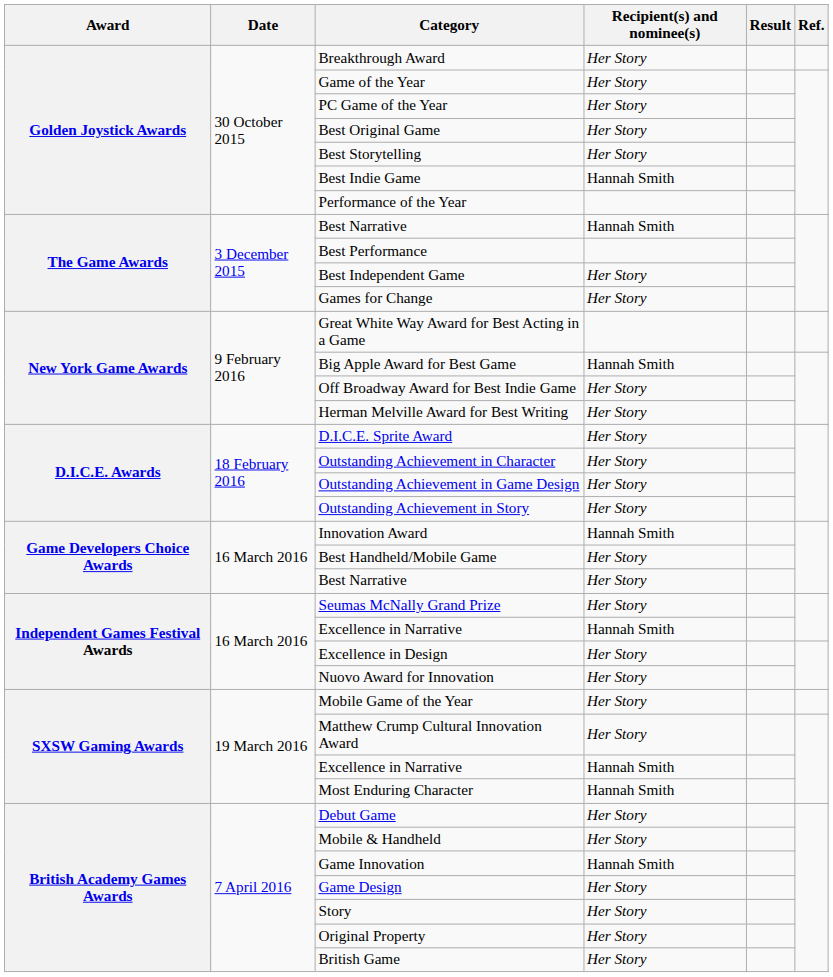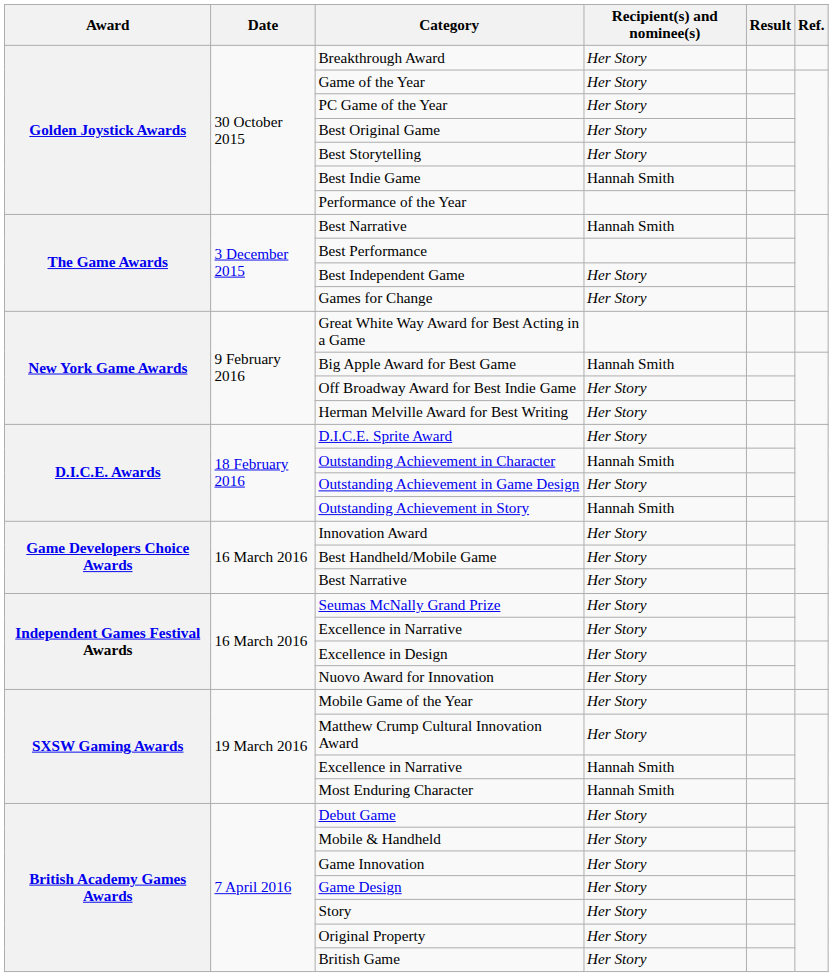 <table class="wikitable plainrowheaders sortable collapsible">
 <tr>
 <th scope="col">Award</th>
 <th scope="col">Date</th>
 <th scope="col">Category</th>
 <th scope="col">Recipient(s) and nominee(s)</th>
 <th scope="col">Result</th>
 <th scope="col" class="unsortable">Ref.</th>
 </tr>
 <tr>
 <th rowspan="7" scope="row"><a href='#'>Golden Joystick Awards</a></th>
 <td rowspan="7">30 October 2015</td>
 <td>Breakthrough Award</td>
 <td><em>Her Story</em></td>
 <td></td>
 <td style="text-align:center;"></td>
 </tr>
 <tr>
 <td>Game of the Year</td>
 <td><em>Her Story</em></td>
 <td></td>
 <td style="text-align:center;" rowspan="6"></td>
 </tr>
 <tr>
 <td>PC Game of the Year</td>
 <td><em>Her Story</em></td>
 <td></td>
 </tr>
 <tr>
 <td>Best Original Game</td>
 <td><em>Her Story</em></td>
 <td></td>
 </tr>
 <tr>
 <td>Best Storytelling</td>
 <td><em>Her Story</em></td>
 <td></td>
 </tr>
 <tr>
 <td>Best Indie Game</td>
 <td>Hannah Smith</td>
 <td></td>
 </tr>
 <tr>
 <td>Performance of the Year</td>
 <td></td>
 <td></td>
 </tr>
 <tr>
 <th scope="row" rowspan="4"><a href='#'>The Game Awards</a></th>
 <td rowspan="4"><a href='#'>3 December 2015</a></td>
 <td>Best Narrative</td>
 <td>Hannah Smith</td>
 <td></td>
 <td style="text-align:center;" rowspan="4"></td>
 </tr>
 <tr>
 <td>Best Performance</td>
 <td></td>
 <td></td>
 </tr>
 <tr>
 <td>Best Independent Game</td>
 <td><em>Her Story</em></td>
 <td></td>
 </tr>
 <tr>
 <td>Games for Change</td>
 <td><em>Her Story</em></td>
 <td></td>
 </tr>
 <tr>
 <th scope="row" rowspan="4"><a href='#'>New York Game Awards</a></th>
 <td rowspan="4">9 February 2016</td>
 <td>Great White Way Award for Best Acting in a Game</td>
 <td></td>
 <td></td>
 <td style="text-align:center;"></td>
 </tr>
 <tr>
 <td>Big Apple Award for Best Game</td>
 <td>Hannah Smith</td>
 <td></td>
 <td style="text-align:center;" rowspan="3"></td>
 </tr>
 <tr>
 <td>Off Broadway Award for Best Indie Game</td>
 <td><em>Her Story</em></td>
 <td></td>
 </tr>
 <tr>
 <td>Herman Melville Award for Best Writing</td>
 <td><em>Her Story</em></td>
 <td></td>
 </tr>
 <tr>
 <th scope="row" rowspan="4"><a href='#'>D.I.C.E. Awards</a></th>
 <td rowspan="4"><a href='#'>18 February 2016</a></td>
 <td><a href='#'>D.I.C.E. Sprite Award</a></td>
 <td><em>Her Story</em></td>
 <td></td>
 <td style="text-align:center;" rowspan="4"></td>
 </tr>
 <tr>
 <td><a href='#'>Outstanding Achievement in Character</a></td>
-<td><em>Her Story</em></td>
+<td>Hannah Smith</td>
 <td></td>
 </tr>
 <tr>
 <td><a href='#'>Outstanding Achievement in Game Design</a></td>
 <td><em>Her Story</em></td>
 <td></td>
 </tr>
 <tr>
 <td><a href='#'>Outstanding Achievement in Story</a></td>
-<td><em>Her Story</em></td>
+<td>Hannah Smith</td>
 <td></td>
 </tr>
 <tr>
 <th scope="row" rowspan="3"><a href='#'>Game Developers Choice Awards</a></th>
 <td rowspan="3">16 March 2016</td>
 <td>Innovation Award</td>
-<td>Hannah Smith</td>
+<td><em>Her Story</em></td>
 <td></td>
 <td style="text-align:center;" rowspan="3"></td>
 </tr>
 <tr>
 <td>Best Handheld/Mobile Game</td>
 <td><em>Her Story</em></td>
 <td></td>
 </tr>
 <tr>
 <td>Best Narrative</td>
 <td><em>Her Story</em></td>
 <td></td>
 </tr>
 <tr>
 <th scope="row" rowspan="4"><a href='#'>Independent Games Festival</a> Awards</th>
 <td rowspan="4">16 March 2016</td>
 <td><a href='#'>Seumas McNally Grand Prize</a></td>
 <td><em>Her Story</em></td>
 <td></td>
 <td style="text-align:center;" rowspan="2"></td>
 </tr>
 <tr>
 <td>Excellence in Narrative</td>
-<td>Hannah Smith</td>
+<td><em>Her Story</em></td>
 <td></td>
 </tr>
 <tr>
 <td>Excellence in Design</td>
 <td><em>Her Story</em></td>
 <td></td>
 <td style="text-align:center;" rowspan="2"></td>
 </tr>
 <tr>
 <td>Nuovo Award for Innovation</td>
 <td><em>Her Story</em></td>
 <td></td>
 </tr>
 <tr>
 <th scope="row" rowspan="4"><a href='#'>SXSW Gaming Awards</a></th>
 <td rowspan="4">19 March 2016</td>
 <td>Mobile Game of the Year</td>
 <td><em>Her Story</em></td>
 <td></td>
 <td style="text-align:center;"></td>
 </tr>
 <tr>
 <td>Matthew Crump Cultural Innovation Award</td>
 <td><em>Her Story</em></td>
 <td></td>
 <td style="text-align:center;" rowspan="3"></td>
 </tr>
 <tr>
 <td>Excellence in Narrative</td>
 <td>Hannah Smith</td>
 <td></td>
 </tr>
 <tr>
 <td>Most Enduring Character</td>
 <td>Hannah Smith</td>
 <td></td>
 </tr>
 <tr>
 <th scope="row" rowspan="7"><a href='#'>British Academy Games Awards</a></th>
 <td rowspan="7"><a href='#'>7 April 2016</a></td>
 <td><a href='#'>Debut Game</a></td>
 <td><em>Her Story</em></td>
 <td></td>
 <td style="text-align:center;" rowspan="7"></td>
 </tr>
 <tr>
 <td>Mobile & Handheld</td>
 <td><em>Her Story</em></td>
 <td></td>
 </tr>
 <tr>
 <td>Game Innovation</td>
-<td>Hannah Smith</td>
+<td><em>Her Story</em></td>
 <td></td>
 </tr>
 <tr>
 <td><a href='#'>Game Design</a></td>
 <td><em>Her Story</em></td>
 <td></td>
 </tr>
 <tr>
 <td>Story</td>
 <td><em>Her Story</em></td>
 <td></td>
 </tr>
 <tr>
 <td>Original Property</td>
 <td><em>Her Story</em></td>
 <td></td>
 </tr>
 <tr>
 <td>British Game</td>
 <td><em>Her Story</em></td>
 <td></td>
 </tr>
 </table>
